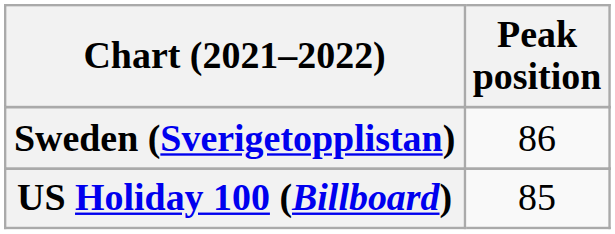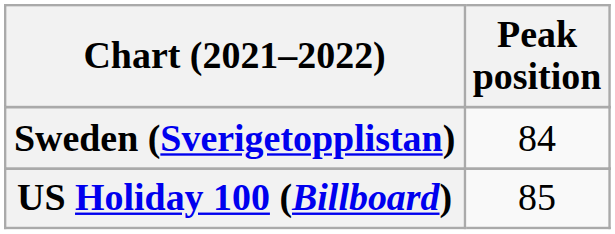 <table class="wikitable sortable plainrowheaders" style="text-align:center">
 <tr>
 <th scope="col">Chart (2021–2022)</th>
 <th scope="col">Peak<br>position</th>
 </tr>
 <tr>
 </tr>
 <tr>
 <th scope="row">Sweden (<a href='#'>Sverigetopplistan</a>)</th>
-<td>86</td>
+<td>84</td>
 </tr>
 <tr>
 </tr>
 <tr>
 </tr>
 <tr>
 <th scope="row">US <a href='#'>Holiday 100</a> (<em><a href='#'>Billboard</a></em>)</th>
 <td>85</td>
 </tr>
 </table>
